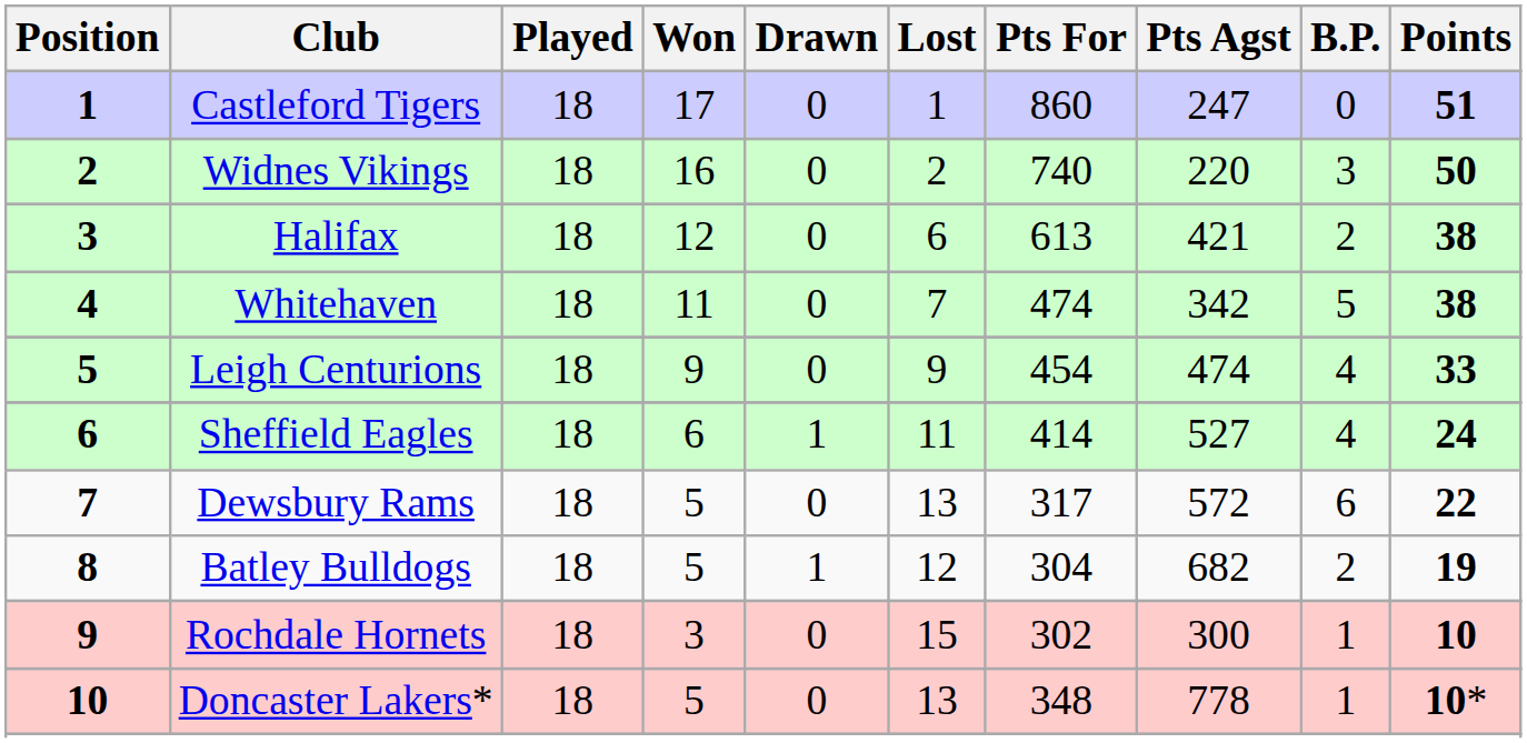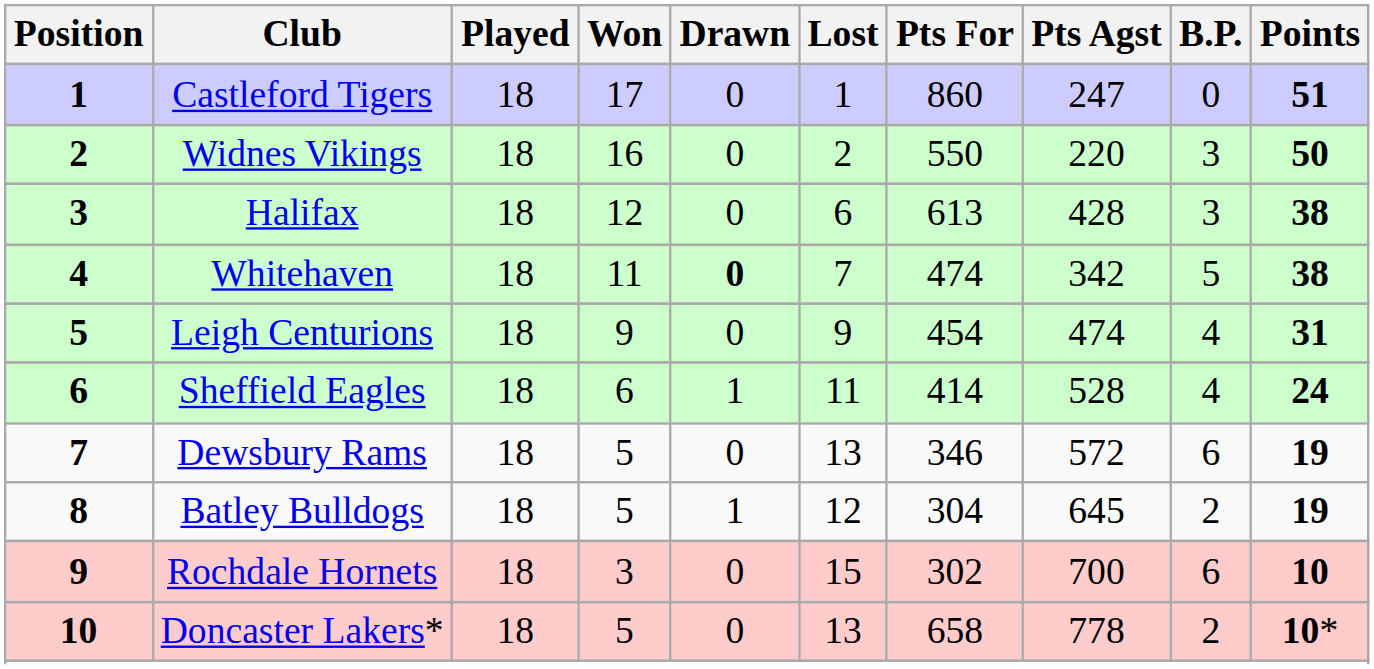 <table class="wikitable" style="text-align:center;">
 <tr>
 <th><strong>Position</strong></th>
 <th><strong>Club</strong></th>
 <th><strong>Played</strong></th>
 <th><strong>Won</strong></th>
 <th><strong>Drawn</strong></th>
 <th><strong>Lost</strong></th>
 <th><strong>Pts For</strong></th>
 <th><strong>Pts Agst</strong></th>
 <th><strong>B.P.</strong></th>
 <th><strong>Points</strong></th>
 </tr>
 <tr --->
 </tr>
 <tr align=center style="background:#ccccff;">
 <td><strong>1</strong></td>
 <td><a href='#'>Castleford Tigers</a></td>
 <td>18</td>
 <td>17</td>
 <td>0</td>
 <td>1</td>
 <td>860</td>
 <td>247</td>
 <td>0</td>
 <td><strong>51</strong></td>
 </tr>
 <tr --->
 </tr>
 <tr align=center style="background:#ccffcc;">
 <td><strong>2</strong></td>
 <td><a href='#'>Widnes Vikings</a></td>
 <td>18</td>
 <td>16</td>
 <td>0</td>
 <td>2</td>
-<td>740</td>
+<td>550</td>
 <td>220</td>
 <td>3</td>
 <td><strong>50</strong></td>
 </tr>
 <tr --->
 </tr>
 <tr align=center style="background:#ccffcc;">
 <td><strong>3</strong></td>
 <td><a href='#'>Halifax</a></td>
 <td>18</td>
 <td>12</td>
 <td>0</td>
 <td>6</td>
 <td>613</td>
-<td>421</td>
-<td>2</td>
+<td>428</td>
+<td>3</td>
 <td><strong>38</strong></td>
 </tr>
 <tr --->
 </tr>
 <tr align=center style="background:#ccffcc;">
 <td><strong>4</strong></td>
 <td><a href='#'>Whitehaven</a></td>
 <td>18</td>
 <td>11</td>
-<td>0</td>
+<td><strong>0</strong></td>
 <td>7</td>
 <td>474</td>
 <td>342</td>
 <td>5</td>
 <td><strong>38</strong></td>
 </tr>
 <tr --->
 </tr>
 <tr align=center style="background:#ccffcc;">
 <td><strong>5</strong></td>
 <td><a href='#'>Leigh Centurions</a></td>
 <td>18</td>
 <td>9</td>
 <td>0</td>
 <td>9</td>
 <td>454</td>
 <td>474</td>
 <td>4</td>
-<td><strong>33</strong></td>
+<td><strong>31</strong></td>
 </tr>
 <tr --->
 </tr>
 <tr align=center style="background:#ccffcc;">
 <td><strong>6</strong></td>
 <td><a href='#'>Sheffield Eagles</a></td>
 <td>18</td>
 <td>6</td>
 <td>1</td>
 <td>11</td>
 <td>414</td>
-<td>527</td>
+<td>528</td>
 <td>4</td>
 <td><strong>24</strong></td>
 </tr>
 <tr --->
 <td><strong>7</strong></td>
 <td><a href='#'>Dewsbury Rams</a></td>
 <td>18</td>
 <td>5</td>
 <td>0</td>
 <td>13</td>
-<td>317</td>
+<td>346</td>
 <td>572</td>
 <td>6</td>
-<td><strong>22</strong></td>
+<td><strong>19</strong></td>
 </tr>
 <tr --->
 <td><strong>8</strong></td>
 <td><a href='#'>Batley Bulldogs</a></td>
 <td>18</td>
 <td>5</td>
 <td>1</td>
 <td>12</td>
 <td>304</td>
-<td>682</td>
+<td>645</td>
 <td>2</td>
 <td><strong>19</strong></td>
 </tr>
 <tr --->
 </tr>
 <tr align=center style="background:#FFCCCC;">
 <td><strong>9</strong></td>
 <td><a href='#'>Rochdale Hornets</a></td>
 <td>18</td>
 <td>3</td>
 <td>0</td>
 <td>15</td>
 <td>302</td>
-<td>300</td>
-<td>1</td>
+<td>700</td>
+<td>6</td>
 <td><strong>10</strong></td>
 </tr>
 <tr --->
 </tr>
 <tr align=center style="background:#FFCCCC;">
 <td><strong>10</strong></td>
 <td><a href='#'>Doncaster Lakers</a>*</td>
 <td>18</td>
 <td>5</td>
 <td>0</td>
 <td>13</td>
-<td>348</td>
+<td>658</td>
 <td>778</td>
-<td>1</td>
+<td>2</td>
 <td><strong>10</strong>*</td>
 </tr>
 <tr --->
 </tr>
 <tr align=center style="background:#ff7777;color:white">
 </tr>
 </table>
